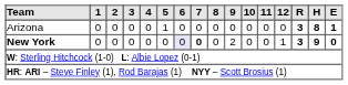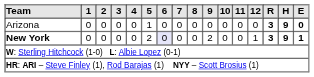 <table border="1" cellspacing="0"  style="width:500px; margin-left:3em;">
 <tr style="text-align:center; background:#e6e6e6;">
 <th style="text-align:left; width:25%;">Team</th>
 <th style="width:5%;">1</th>
 <th style="width:5%;">2</th>
 <th style="width:5%;">3</th>
 <th style="width:5%;">4</th>
 <th style="width:5%;">5</th>
 <th style="width:5%;">6</th>
 <th style="width:5%;">7</th>
 <th style="width:5%;">8</th>
 <th style="width:5%;">9</th>
 <th style="width:5%;">10</th>
 <th style="width:5%;">11</th>
 <th style="width:5%;">12</th>
 <th style="width:5%;">R</th>
 <th style="width:5%;">H</th>
 <th style="width:5%;">E</th>
 </tr>
 <tr style="text-align:center;">
 <td style="text-align:left;">Arizona</td>
 <td>0</td>
 <td>0</td>
 <td>0</td>
 <td>0</td>
 <td>1</td>
 <td>0</td>
 <td>0</td>
 <td>0</td>
 <td>0</td>
 <td>0</td>
 <td>0</td>
 <td>0</td>
 <td><strong>3</strong></td>
-<td><strong>8</strong></td>
-<td><strong>1</strong></td>
+<td><strong>9</strong></td>
+<td><strong>0</strong></td>
 </tr>
 <tr style="text-align:center;">
 <td style="text-align:left;"><strong>New York</strong></td>
 <td>0</td>
 <td>0</td>
 <td>0</td>
 <td>0</td>
+<td>2</td>
+<td style="background: lavender;">0</td>
 <td>0</td>
-<td style="background: lavender;">0</td>
-<td><strong>0</strong></td>
 <td>0</td>
 <td>2</td>
 <td>0</td>
 <td>0</td>
 <td>1</td>
 <td><strong>3</strong></td>
 <td><strong>9</strong></td>
-<td><strong>0</strong></td>
+<td><strong>1</strong></td>
 </tr>
 <tr style="text-align:left;">
 <td colspan=16><small><strong>W</strong>: <a href='#'>Sterling Hitchcock</a> (1-0)   <strong>L</strong>: <a href='#'>Albie Lopez</a> (0-1)  </small></td>
 </tr>
 <tr style="text-align:left;">
 <td colspan=16><small><strong>HR</strong>: <strong>ARI</strong> – <a href='#'>Steve Finley</a> (1), <a href='#'>Rod Barajas</a> (1)    <strong>NYY</strong> – <a href='#'>Scott Brosius</a> (1)</small></td>
 </tr>
 </table>
